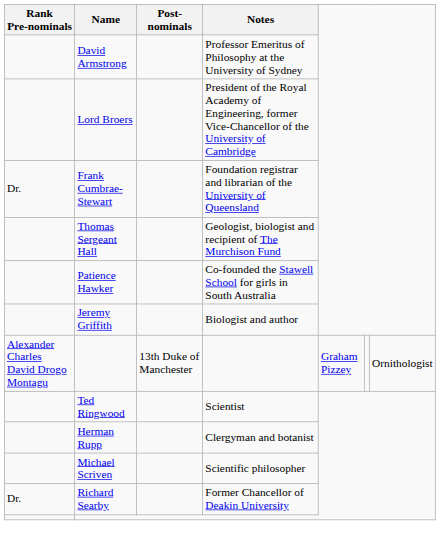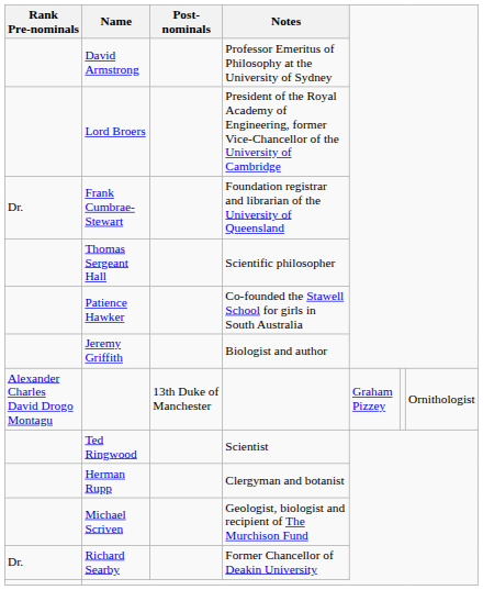 <table class="wikitable sortable">
 <tr>
 <th>Rank<br>Pre-nominals</th>
 <th>Name</th>
 <th>Post-nominals</th>
 <th>Notes</th>
 </tr>
 <tr>
 <td></td>
 <td><a href='#'>David Armstrong</a></td>
 <td></td>
 <td>Professor Emeritus of Philosophy at the University of Sydney</td>
 </tr>
 <tr>
 <td></td>
 <td><a href='#'>Lord Broers</a></td>
 <td></td>
 <td>President of the Royal Academy of Engineering, former Vice-Chancellor of the <a href='#'>University of Cambridge</a></td>
 </tr>
 <tr>
 <td>Dr.</td>
 <td><a href='#'>Frank Cumbrae-Stewart</a></td>
 <td></td>
 <td>Foundation registrar and librarian of the <a href='#'>University of Queensland</a></td>
 </tr>
 <tr>
 <td></td>
 <td><a href='#'>Thomas Sergeant Hall</a></td>
 <td></td>
-<td>Geologist, biologist and recipient of <a href='#'>The Murchison Fund</a></td>
+<td>Scientific philosopher</td>
 </tr>
 <tr>
 <td></td>
 <td><a href='#'>Patience Hawker</a></td>
 <td></td>
 <td>Co-founded the <a href='#'>Stawell School</a> for girls in South Australia</td>
 </tr>
 <tr>
 <td></td>
 <td><a href='#'>Jeremy Griffith</a></td>
 <td></td>
 <td>Biologist and author</td>
 </tr>
 <tr>
 <td><a href='#'>Alexander Charles David Drogo Montagu</a></td>
 <td></td>
 <td>13th Duke of Manchester</td>
 <td></td>
 <td><a href='#'>Graham Pizzey</a></td>
 <td></td>
 <td>Ornithologist</td>
 </tr>
 <tr>
 <td></td>
 <td><a href='#'>Ted Ringwood</a></td>
 <td></td>
 <td>Scientist</td>
 </tr>
 <tr>
 <td></td>
 <td><a href='#'>Herman Rupp</a></td>
 <td></td>
 <td>Clergyman and botanist</td>
 </tr>
 <tr>
 <td></td>
 <td><a href='#'>Michael Scriven</a></td>
 <td></td>
-<td>Scientific philosopher</td>
+<td>Geologist, biologist and recipient of <a href='#'>The Murchison Fund</a></td>
 </tr>
 <tr>
 <td>Dr.</td>
 <td><a href='#'>Richard Searby</a></td>
 <td></td>
 <td>Former Chancellor of <a href='#'>Deakin University</a></td>
 </tr>
 <tr>
 <td></td>
 </tr>
 </table>
